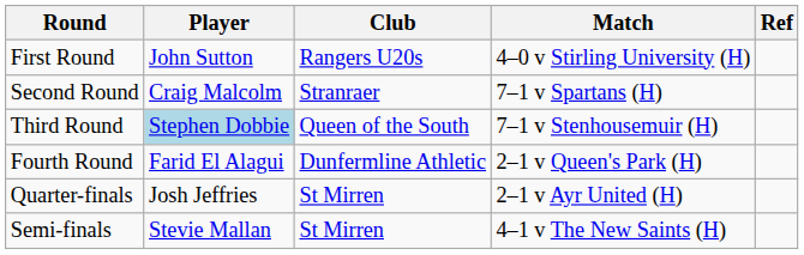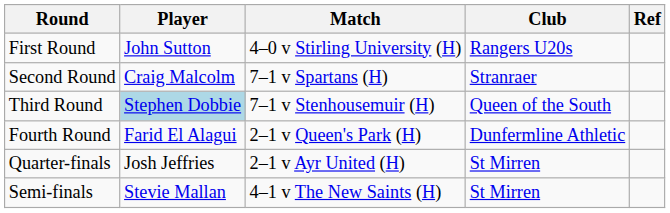 <table class="wikitable">
 <tr>
 <th>Round</th>
 <th>Player</th>
+<th>Match</th>
 <th>Club</th>
-<th>Match</th>
 <th>Ref</th>
 </tr>
 <tr>
 <td>First Round</td>
 <td> <a href='#'>John Sutton</a></td>
+<td>4–0 v <a href='#'>Stirling University</a> (<a href='#'>H</a>)</td>
 <td><a href='#'>Rangers U20s</a></td>
-<td>4–0 v <a href='#'>Stirling University</a> (<a href='#'>H</a>)</td>
 <td></td>
 </tr>
 <tr>
 <td>Second Round</td>
 <td> <a href='#'>Craig Malcolm</a></td>
+<td>7–1 v <a href='#'>Spartans</a> (<a href='#'>H</a>)</td>
 <td><a href='#'>Stranraer</a></td>
-<td>7–1 v <a href='#'>Spartans</a> (<a href='#'>H</a>)</td>
 <td></td>
 </tr>
 <tr>
 <td>Third Round</td>
 <td style="background: lightblue;"> <a href='#'>Stephen Dobbie</a></td>
+<td>7–1 v <a href='#'>Stenhousemuir</a> (<a href='#'>H</a>)</td>
 <td><a href='#'>Queen of the South</a></td>
-<td>7–1 v <a href='#'>Stenhousemuir</a> (<a href='#'>H</a>)</td>
 <td></td>
 </tr>
 <tr>
 <td>Fourth Round</td>
 <td> <a href='#'>Farid El Alagui</a></td>
+<td>2–1 v <a href='#'>Queen's Park</a> (<a href='#'>H</a>)</td>
 <td><a href='#'>Dunfermline Athletic</a></td>
-<td>2–1 v <a href='#'>Queen's Park</a> (<a href='#'>H</a>)</td>
 <td></td>
 </tr>
 <tr>
 <td>Quarter-finals</td>
 <td> Josh Jeffries</td>
+<td>2–1 v <a href='#'>Ayr United</a> (<a href='#'>H</a>)</td>
 <td><a href='#'>St Mirren</a></td>
-<td>2–1 v <a href='#'>Ayr United</a> (<a href='#'>H</a>)</td>
 <td></td>
 </tr>
 <tr>
 <td>Semi-finals</td>
 <td> <a href='#'>Stevie Mallan</a></td>
+<td>4–1 v <a href='#'>The New Saints</a> (<a href='#'>H</a>)</td>
 <td><a href='#'>St Mirren</a></td>
-<td>4–1 v <a href='#'>The New Saints</a> (<a href='#'>H</a>)</td>
 <td></td>
 </tr>
 </table>
